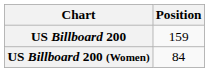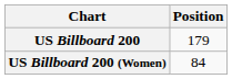 <table class="wikitable plainrowheaders">
 <tr>
 <th>Chart</th>
 <th>Position</th>
 </tr>
 <tr>
 <th scope="row">US <em>Billboard</em> 200</th>
-<td align="center">159</td>
+<td align="center">179</td>
 </tr>
 <tr>
 <th scope="row">US <em>Billboard</em> 200 <small>(Women)</small></th>
 <td align="center">84</td>
 </tr>
 </table>
